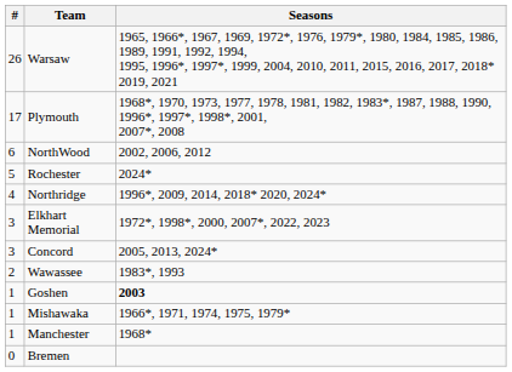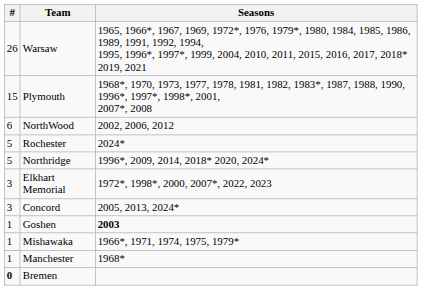 <table class="wikitable" style=>
 <tr>
 <th>#</th>
 <th>Team</th>
 <th>Seasons</th>
 </tr>
 <tr>
 <td>26</td>
 <td>Warsaw</td>
 <td>1965, 1966*, 1967, 1969, 1972*, 1976, 1979*, 1980, 1984, 1985, 1986, 1989, 1991, 1992, 1994,<br>1995, 1996*, 1997*, 1999, 2004, 2010, 2011, 2015, 2016, 2017, 2018* 2019, 2021</td>
 </tr>
 <tr>
-<td>17</td>
+<td>15</td>
 <td>Plymouth</td>
 <td>1968*, 1970, 1973, 1977, 1978, 1981, 1982, 1983*, 1987, 1988, 1990, 1996*, 1997*, 1998*, 2001,<br>2007*, 2008</td>
 </tr>
 <tr>
 <td>6</td>
 <td>NorthWood</td>
 <td>2002, 2006, 2012</td>
 </tr>
 <tr>
 <td>5</td>
 <td>Rochester</td>
 <td>2024*</td>
 </tr>
 <tr>
-<td>4</td>
+<td>5</td>
 <td>Northridge</td>
 <td>1996*, 2009, 2014, 2018* 2020, 2024*</td>
 </tr>
 <tr>
 <td>3</td>
 <td>Elkhart Memorial</td>
 <td>1972*, 1998*, 2000, 2007*, 2022, 2023</td>
 </tr>
 <tr>
 <td>3</td>
 <td>Concord</td>
 <td>2005, 2013, 2024*</td>
-</tr>
-<tr>
-<td>2</td>
-<td>Wawassee</td>
-<td>1983*, 1993</td>
 </tr>
 <tr>
 <td>1</td>
 <td>Goshen</td>
 <td><strong>2003</strong></td>
 </tr>
 <tr>
 <td>1</td>
 <td>Mishawaka</td>
 <td>1966*, 1971, 1974, 1975, 1979*</td>
 </tr>
 <tr>
 <td>1</td>
 <td>Manchester</td>
 <td>1968*</td>
 </tr>
 <tr>
-<td>0</td>
+<td><strong>0</strong></td>
 <td>Bremen</td>
 <td></td>
 </tr>
 </table>
